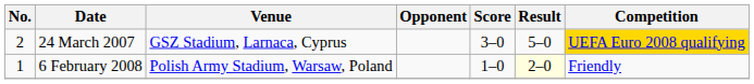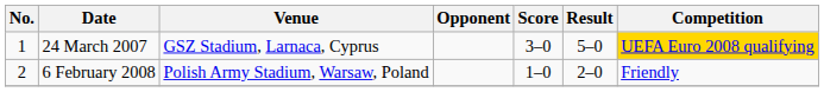 <table class="wikitable sortable">
 <tr>
 <th>No.</th>
 <th>Date</th>
 <th>Venue</th>
 <th>Opponent</th>
 <th>Score</th>
 <th>Result</th>
 <th>Competition</th>
 </tr>
 <tr>
-<td align=center>2</td>
+<td align=center>1</td>
 <td>24 March 2007</td>
 <td><a href='#'>GSZ Stadium</a>, <a href='#'>Larnaca</a>, Cyprus</td>
 <td></td>
 <td align=center>3–0</td>
 <td align=center>5–0</td>
 <td style="background: gold;"><a href='#'>UEFA Euro 2008 qualifying</a></td>
 </tr>
 <tr>
-<td align=center>1</td>
+<td align=center>2</td>
 <td>6 February 2008</td>
 <td><a href='#'>Polish Army Stadium</a>, <a href='#'>Warsaw</a>, Poland</td>
 <td></td>
 <td align=center>1–0</td>
-<td align=center style="background: lightyellow;">2–0</td>
+<td align=center>2–0</td>
 <td><a href='#'>Friendly</a></td>
 </tr>
 <tr>
 </tr>
 </table>
